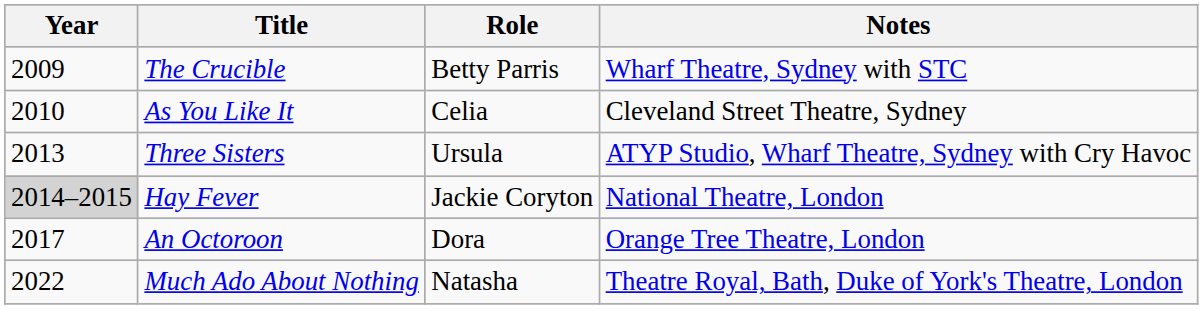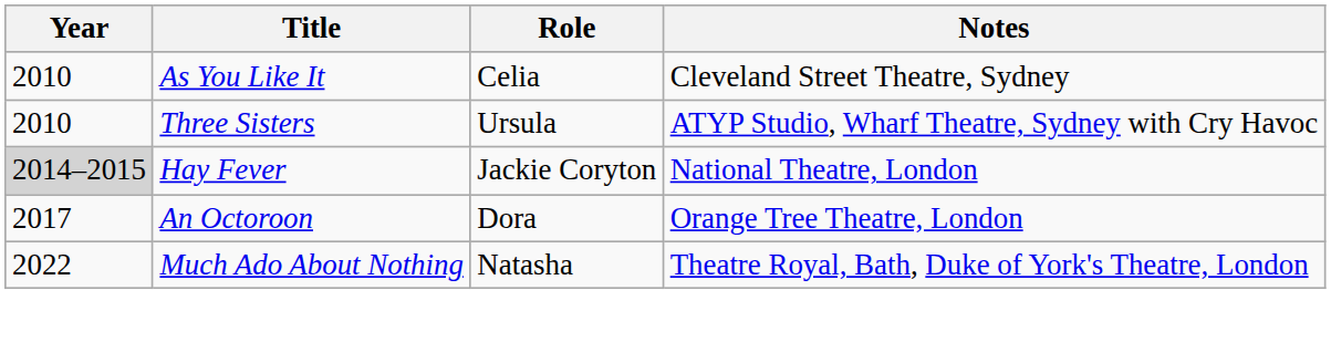 <table class="wikitable sortable">
 <tr>
 <th>Year</th>
 <th>Title</th>
 <th>Role</th>
 <th class="unsortable">Notes</th>
 </tr>
 <tr>
-<td>2009</td>
-<td><em><a href='#'>The Crucible</a></em></td>
-<td>Betty Parris</td>
-<td><a href='#'>Wharf Theatre, Sydney</a> with <a href='#'>STC</a></td>
-</tr>
-<tr>
 <td>2010</td>
 <td><em><a href='#'>As You Like It</a></em></td>
 <td>Celia</td>
 <td>Cleveland Street Theatre, Sydney</td>
 </tr>
 <tr>
-<td>2013</td>
+<td>2010</td>
 <td><em><a href='#'>Three Sisters</a></em></td>
 <td>Ursula</td>
 <td><a href='#'>ATYP Studio</a>, <a href='#'>Wharf Theatre, Sydney</a> with Cry Havoc</td>
 </tr>
 <tr>
 <td style="background: lightgrey;">2014–2015</td>
 <td><em><a href='#'>Hay Fever</a></em></td>
 <td>Jackie Coryton</td>
 <td><a href='#'>National Theatre, London</a></td>
 </tr>
 <tr>
 <td>2017</td>
 <td><em><a href='#'>An Octoroon</a></em></td>
 <td>Dora</td>
 <td><a href='#'>Orange Tree Theatre, London</a></td>
 </tr>
 <tr>
 <td>2022</td>
 <td><em><a href='#'>Much Ado About Nothing</a></em></td>
 <td>Natasha</td>
 <td><a href='#'>Theatre Royal, Bath</a>, <a href='#'>Duke of York's Theatre, London</a></td>
 </tr>
 </table>
